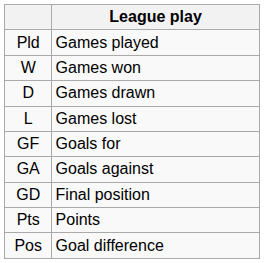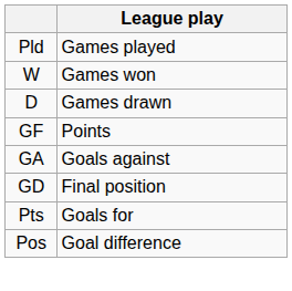 <table class="wikitable">
 <tr>
 <th style="width: 40px"></th>
 <th style="width: 200px">League play</th>
 </tr>
 <tr>
 <td style="text-align: center">Pld</td>
 <td>Games played</td>
 </tr>
 <tr>
 <td style="text-align: center">W</td>
 <td>Games won</td>
 </tr>
 <tr>
 <td style="text-align: center">D</td>
 <td>Games drawn</td>
 </tr>
 <tr>
-<td style="text-align: center">L</td>
-<td>Games lost</td>
-</tr>
-<tr>
 <td style="text-align: center">GF</td>
-<td>Goals for</td>
+<td>Points</td>
 </tr>
 <tr>
 <td style="text-align: center">GA</td>
 <td>Goals against</td>
 </tr>
 <tr>
 <td style="text-align: center">GD</td>
 <td>Final position</td>
 </tr>
 <tr>
 <td style="text-align: center">Pts</td>
-<td>Points</td>
+<td>Goals for</td>
 </tr>
 <tr>
 <td style="text-align: center">Pos</td>
 <td>Goal difference</td>
 </tr>
 </table>
